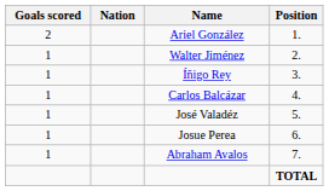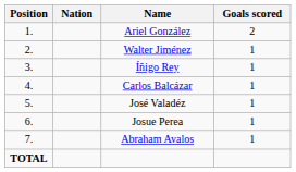 <table class="wikitable" style="font-size: 95%; text-align: center;">
 <tr>
-<th width=100>Goals scored</th>
+<th width=60>Position</th>
 <th width=60>Nation</th>
 <th width=150>Name</th>
-<th width=60>Position</th>
+<th width=100>Goals scored</th>
 </tr>
 <tr>
-<td>2</td>
+<td>1.</td>
 <td></td>
 <td><a href='#'>Ariel González</a></td>
-<td>1.</td>
+<td>2</td>
 </tr>
 <tr>
-<td>1</td>
+<td>2.</td>
 <td></td>
 <td><a href='#'>Walter Jiménez</a></td>
-<td>2.</td>
+<td>1</td>
 </tr>
 <tr>
-<td>1</td>
+<td>3.</td>
 <td></td>
 <td><a href='#'>Íñigo Rey</a></td>
-<td>3.</td>
+<td>1</td>
 </tr>
 <tr>
-<td>1</td>
+<td>4.</td>
 <td></td>
 <td><a href='#'>Carlos Balcázar</a></td>
-<td>4.</td>
+<td>1</td>
 </tr>
 <tr>
-<td>1</td>
+<td>5.</td>
 <td></td>
 <td>José Valadéz</td>
-<td>5.</td>
+<td>1</td>
 </tr>
 <tr>
-<td>1</td>
+<td>6.</td>
 <td></td>
 <td>Josue Perea</td>
-<td>6.</td>
+<td>1</td>
 </tr>
 <tr>
-<td>1</td>
+<td>7.</td>
 <td></td>
 <td><a href='#'>Abraham Avalos</a></td>
-<td>7.</td>
+<td>1</td>
 </tr>
 <tr>
+<td><strong>TOTAL</strong></td>
 <td></td>
 <td></td>
 <td></td>
-<td><strong>TOTAL</strong></td>
 </tr>
 </table>
